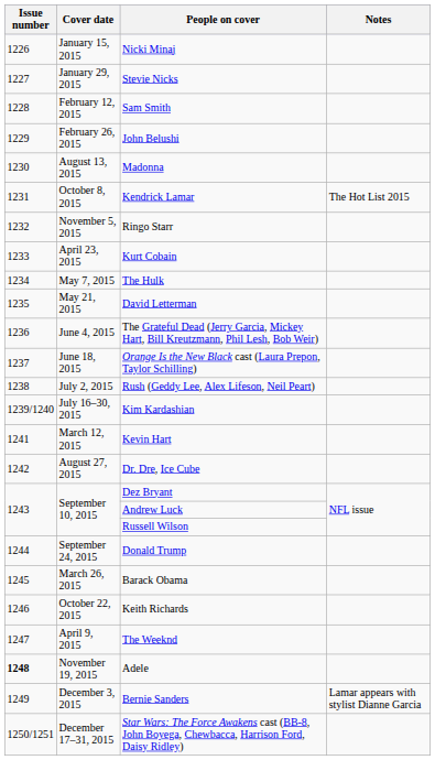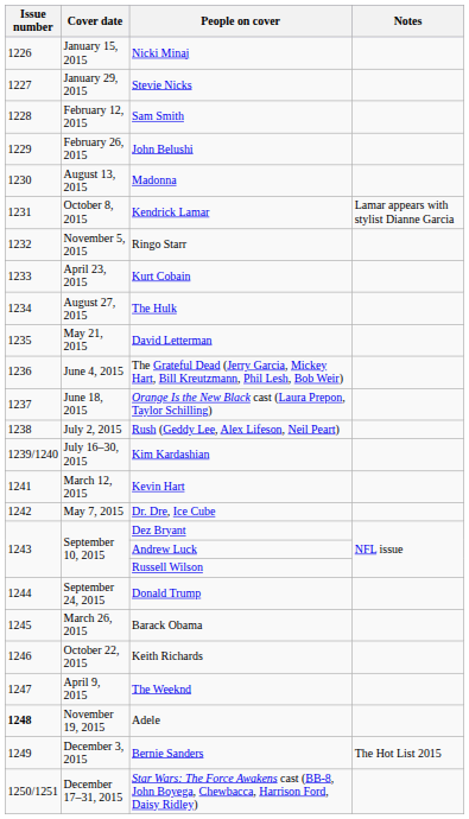 <table class="wikitable sortable" style="margin:auto;width:100%;">
 <tr style="background:#ccf;">
 <th style="width:10%;">Issue number</th>
 <th style="width:15%;">Cover date</th>
 <th style="width:50%;">People on cover</th>
 <th style="width:25%;">Notes</th>
 </tr>
 <tr>
 <td>1226</td>
 <td>January 15, 2015</td>
 <td><a href='#'>Nicki Minaj</a></td>
 <td></td>
 </tr>
 <tr>
 <td>1227</td>
 <td>January 29, 2015</td>
 <td><a href='#'>Stevie Nicks</a></td>
 <td></td>
 </tr>
 <tr>
 <td>1228</td>
 <td>February 12, 2015</td>
 <td><a href='#'>Sam Smith</a></td>
 <td></td>
 </tr>
 <tr>
 <td>1229</td>
 <td>February 26, 2015</td>
 <td><a href='#'>John Belushi</a></td>
 <td></td>
 </tr>
 <tr>
 <td>1230</td>
 <td>August 13, 2015</td>
 <td><a href='#'>Madonna</a></td>
 <td></td>
 </tr>
 <tr>
 <td>1231</td>
 <td>October 8, 2015</td>
 <td><a href='#'>Kendrick Lamar</a></td>
-<td>The Hot List 2015</td>
+<td>Lamar appears with stylist Dianne Garcia</td>
 </tr>
 <tr>
 <td>1232</td>
 <td>November 5, 2015</td>
 <td>Ringo Starr</td>
 <td></td>
 </tr>
 <tr>
 <td>1233</td>
 <td>April 23, 2015</td>
 <td><a href='#'>Kurt Cobain</a></td>
 <td></td>
 </tr>
 <tr>
 <td>1234</td>
-<td>May 7, 2015</td>
+<td>August 27, 2015</td>
 <td><a href='#'>The Hulk</a></td>
 <td></td>
 </tr>
 <tr>
 <td>1235</td>
 <td>May 21, 2015</td>
 <td><a href='#'>David Letterman</a></td>
 <td></td>
 </tr>
 <tr>
 <td>1236</td>
 <td>June 4, 2015</td>
 <td>The <a href='#'>Grateful Dead</a> (<a href='#'>Jerry Garcia</a>, <a href='#'>Mickey Hart</a>, <a href='#'>Bill Kreutzmann</a>, <a href='#'>Phil Lesh</a>, <a href='#'>Bob Weir</a>)</td>
 <td></td>
 </tr>
 <tr>
 <td>1237</td>
 <td>June 18, 2015</td>
 <td><em><a href='#'>Orange Is the New Black</a></em> cast (<a href='#'>Laura Prepon</a>, <a href='#'>Taylor Schilling</a>)</td>
 <td></td>
 </tr>
 <tr>
 <td>1238</td>
 <td>July 2, 2015</td>
 <td><a href='#'>Rush</a> (<a href='#'>Geddy Lee</a>, <a href='#'>Alex Lifeson</a>, <a href='#'>Neil Peart</a>)</td>
 <td></td>
 </tr>
 <tr>
 <td>1239/1240</td>
 <td>July 16–30, 2015</td>
 <td><a href='#'>Kim Kardashian</a></td>
 <td></td>
 </tr>
 <tr>
 <td>1241</td>
 <td>March 12, 2015</td>
 <td><a href='#'>Kevin Hart</a></td>
 <td></td>
 </tr>
 <tr>
 <td>1242</td>
-<td>August 27, 2015</td>
+<td>May 7, 2015</td>
 <td><a href='#'>Dr. Dre</a>, <a href='#'>Ice Cube</a></td>
 <td></td>
 </tr>
 <tr>
 <td rowspan="3">1243</td>
 <td rowspan="3">September 10, 2015</td>
 <td><a href='#'>Dez Bryant</a></td>
 <td rowspan="3"><a href='#'>NFL</a> issue</td>
 </tr>
 <tr>
 <td><a href='#'>Andrew Luck</a></td>
 </tr>
 <tr>
 <td><a href='#'>Russell Wilson</a></td>
 </tr>
 <tr>
 <td>1244</td>
 <td>September 24, 2015</td>
 <td><a href='#'>Donald Trump</a></td>
 <td></td>
 </tr>
 <tr>
 <td>1245</td>
 <td>March 26, 2015</td>
 <td>Barack Obama</td>
 <td></td>
 </tr>
 <tr>
 <td>1246</td>
 <td>October 22, 2015</td>
 <td>Keith Richards</td>
 <td></td>
 </tr>
 <tr>
 <td>1247</td>
 <td>April 9, 2015</td>
 <td><a href='#'>The Weeknd</a></td>
 <td></td>
 </tr>
 <tr>
 <td><strong>1248</strong></td>
 <td>November 19, 2015</td>
 <td>Adele</td>
 <td></td>
 </tr>
 <tr>
 <td>1249</td>
 <td>December 3, 2015</td>
 <td><a href='#'>Bernie Sanders</a></td>
-<td>Lamar appears with stylist Dianne Garcia</td>
+<td>The Hot List 2015</td>
 </tr>
 <tr>
 <td>1250/1251</td>
 <td>December 17–31, 2015</td>
 <td><em><a href='#'>Star Wars: The Force Awakens</a></em> cast (<a href='#'>BB-8</a>, <a href='#'>John Boyega</a>, <a href='#'>Chewbacca</a>, <a href='#'>Harrison Ford</a>, <a href='#'>Daisy Ridley</a>)</td>
 <td></td>
 </tr>
 </table>
